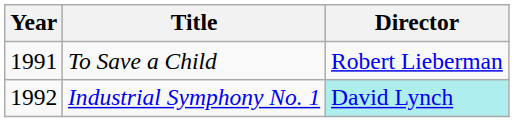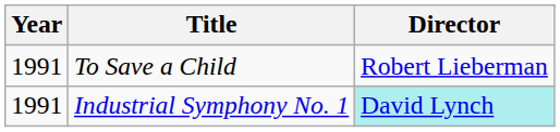 <table class="wikitable">
 <tr>
 <th>Year</th>
 <th>Title</th>
 <th>Director</th>
 </tr>
 <tr>
 <td>1991</td>
 <td><em>To Save a Child</em></td>
 <td><a href='#'>Robert Lieberman</a></td>
 </tr>
 <tr>
-<td>1992</td>
+<td>1991</td>
 <td><em><a href='#'>Industrial Symphony No. 1</a></em></td>
 <td style="background: paleturquoise;"><a href='#'>David Lynch</a></td>
 </tr>
 </table>
